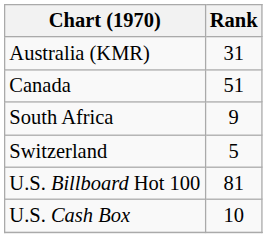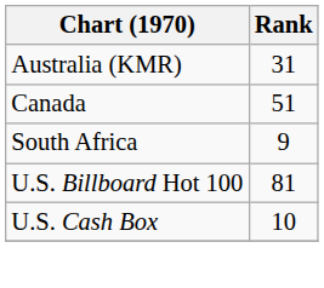 <table class="wikitable sortable">
 <tr>
 <th>Chart (1970)</th>
 <th style="text-align:center;">Rank</th>
 </tr>
 <tr>
 <td>Australia (KMR)</td>
 <td style="text-align:center;">31</td>
 </tr>
 <tr>
 <td>Canada </td>
 <td style="text-align:center;">51</td>
 </tr>
 <tr>
 <td>South Africa </td>
 <td align="center">9</td>
 </tr>
 <tr>
-<td>Switzerland </td>
-<td style="text-align:center;">5</td>
-</tr>
-<tr>
 <td>U.S. <em>Billboard</em> Hot 100</td>
 <td style="text-align:center;">81</td>
 </tr>
 <tr>
 <td>U.S. <em>Cash Box</em> </td>
 <td style="text-align:center;">10</td>
 </tr>
 <tr>
 </tr>
 </table>
